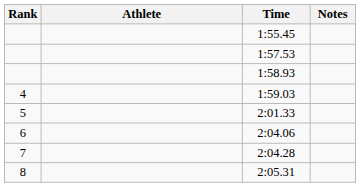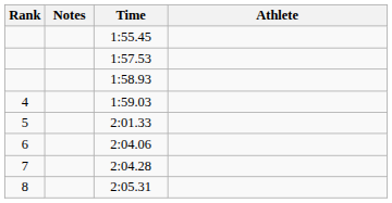 <table class="wikitable" style="text-align:center">
 <tr>
 <th width=40>Rank</th>
+<th width=50>Notes</th>
+<th width=80>Time</th>
 <th width=250>Athlete</th>
-<th width=80>Time</th>
-<th width=50>Notes</th>
 </tr>
 <tr>
 <td></td>
+<td></td>
+<td>1:55.45</td>
 <td align=left></td>
-<td>1:55.45</td>
-<td></td>
 </tr>
 <tr>
 <td></td>
+<td></td>
+<td>1:57.53</td>
 <td align=left></td>
-<td>1:57.53</td>
-<td></td>
 </tr>
 <tr>
 <td></td>
+<td></td>
+<td>1:58.93</td>
 <td align=left></td>
-<td>1:58.93</td>
-<td></td>
 </tr>
 <tr>
 <td>4</td>
+<td></td>
+<td>1:59.03</td>
 <td align=left></td>
-<td>1:59.03</td>
-<td></td>
 </tr>
 <tr>
 <td>5</td>
+<td></td>
+<td>2:01.33</td>
 <td align=left></td>
-<td>2:01.33</td>
-<td></td>
 </tr>
 <tr>
 <td>6</td>
+<td></td>
+<td>2:04.06</td>
 <td align=left></td>
-<td>2:04.06</td>
-<td></td>
 </tr>
 <tr>
 <td>7</td>
+<td></td>
+<td>2:04.28</td>
 <td align=left></td>
-<td>2:04.28</td>
-<td></td>
 </tr>
 <tr>
 <td>8</td>
+<td></td>
+<td>2:05.31</td>
 <td align=left></td>
-<td>2:05.31</td>
-<td></td>
 </tr>
 </table>
